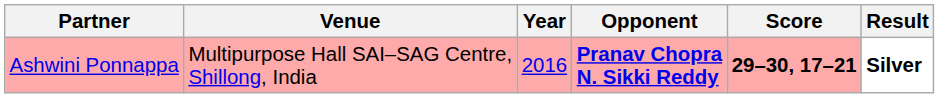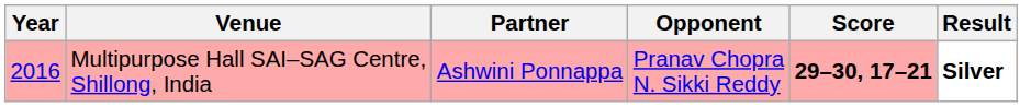 <table class="sortable wikitable" style="font-size: 90%;">
 <tr>
+<th>Year</th>
+<th>Venue</th>
 <th>Partner</th>
-<th>Venue</th>
-<th>Year</th>
 <th>Opponent</th>
 <th>Score</th>
 <th>Result</th>
 </tr>
 <tr style="background:#FFAAAA">
+<td align="center"><a href='#'>2016</a></td>
+<td align="left">Multipurpose Hall SAI–SAG Centre,<br><a href='#'>Shillong</a>, India</td>
 <td align="left"> <a href='#'>Ashwini Ponnappa</a></td>
-<td align="left">Multipurpose Hall SAI–SAG Centre,<br><a href='#'>Shillong</a>, India</td>
-<td align="center"><a href='#'>2016</a></td>
-<td align="left"><strong> <a href='#'>Pranav Chopra</a><br> <a href='#'>N. Sikki Reddy</a></strong></td>
+<td align="left"> <a href='#'>Pranav Chopra</a><br> <a href='#'>N. Sikki Reddy</a></td>
 <td align="left"><strong>29–30, 17–21</strong></td>
 <td style="text-align:left; background:white"> <strong>Silver</strong></td>
 </tr>
 </table>
